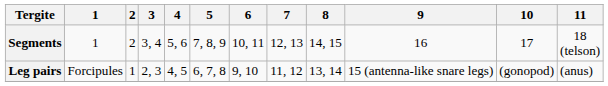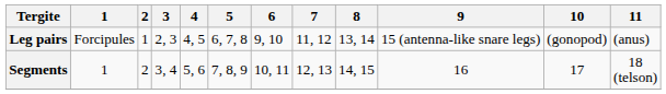 <table class="wikitable" style="margin:1em auto 1em auto">
 <tr>
 <th>Tergite</th>
 <th>1</th>
 <th>2</th>
 <th>3</th>
 <th>4</th>
 <th>5</th>
 <th>6</th>
 <th>7</th>
 <th>8</th>
 <th>9</th>
 <th>10</th>
 <th>11</th>
 </tr>
 <tr>
+<th>Leg pairs</th>
+<td>Forcipules</td>
+<td>1</td>
+<td>2, 3</td>
+<td>4, 5</td>
+<td>6, 7, 8</td>
+<td>9, 10</td>
+<td>11, 12</td>
+<td>13, 14</td>
+<td>15 (antenna-like snare legs)</td>
+<td>(gonopod)</td>
+<td>(anus)</td>
+</tr>
+<tr>
 <th>Segments</th>
 <td align=center>1</td>
 <td>2</td>
 <td>3, 4</td>
 <td>5, 6</td>
 <td>7, 8, 9</td>
 <td>10, 11</td>
 <td>12, 13</td>
 <td>14, 15</td>
 <td align=center>16</td>
 <td align=center>17</td>
 <td align=center>18<br>(telson)</td>
 </tr>
 <tr>
-<th>Leg pairs</th>
-<td>Forcipules</td>
-<td>1</td>
-<td>2, 3</td>
-<td>4, 5</td>
-<td>6, 7, 8</td>
-<td>9, 10</td>
-<td>11, 12</td>
-<td>13, 14</td>
-<td>15 (antenna-like snare legs)</td>
-<td>(gonopod)</td>
-<td>(anus)</td>
-</tr>
-<tr>
 </tr>
 </table>
